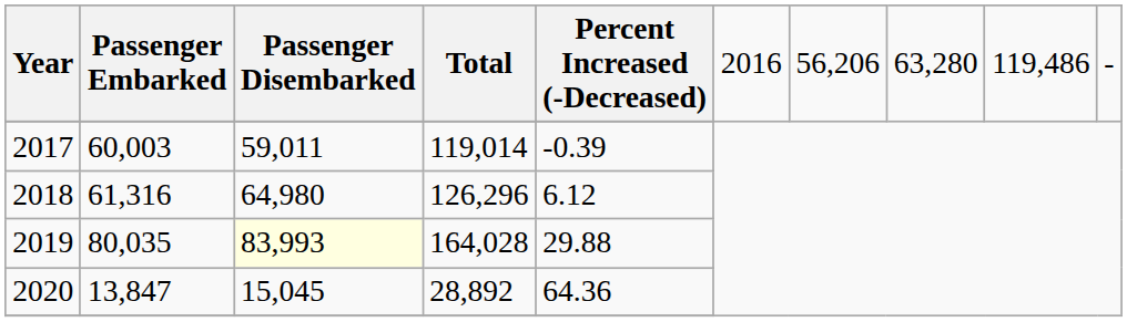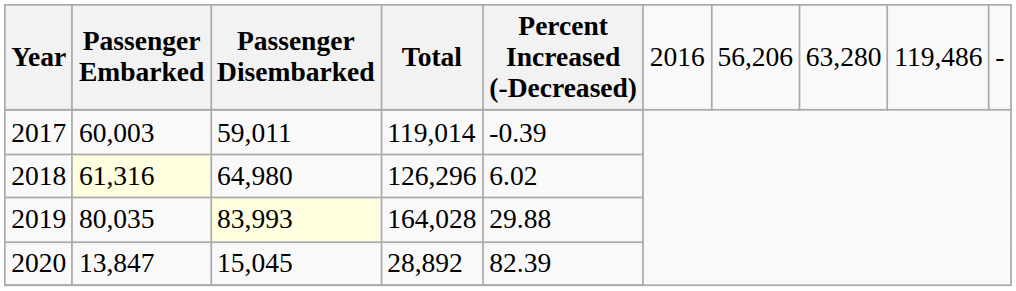 <table class="wikitable sortable">
 <tr>
 <th>Year</th>
 <th>Passenger<br>Embarked</th>
 <th>Passenger<br>Disembarked</th>
 <th>Total</th>
 <th>Percent<br>Increased<br>(-Decreased)</th>
 <td>2016</td>
 <td>56,206</td>
 <td>63,280</td>
 <td>119,486</td>
 <td>-</td>
 </tr>
 <tr>
 </tr>
 <tr>
 <td>2017</td>
 <td>60,003</td>
 <td>59,011</td>
 <td>119,014</td>
 <td>-0.39</td>
 </tr>
 <tr>
 <td>2018</td>
-<td>61,316</td>
+<td style="background: lightyellow;">61,316</td>
 <td>64,980</td>
 <td>126,296</td>
-<td>6.12</td>
+<td>6.02</td>
 </tr>
 <tr>
 <td>2019</td>
 <td>80,035</td>
 <td style="background: lightyellow;">83,993</td>
 <td>164,028</td>
 <td>29.88</td>
 </tr>
 <tr>
 <td>2020</td>
 <td>13,847</td>
 <td>15,045</td>
 <td>28,892</td>
-<td>64.36</td>
+<td>82.39</td>
 </tr>
 <tr>
 </tr>
 </table>
